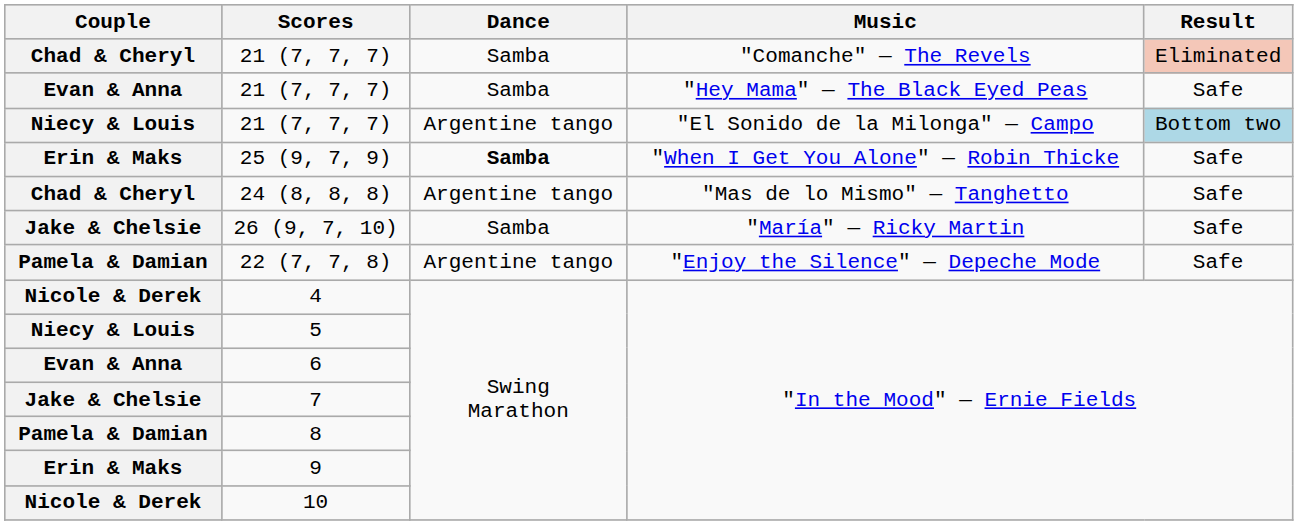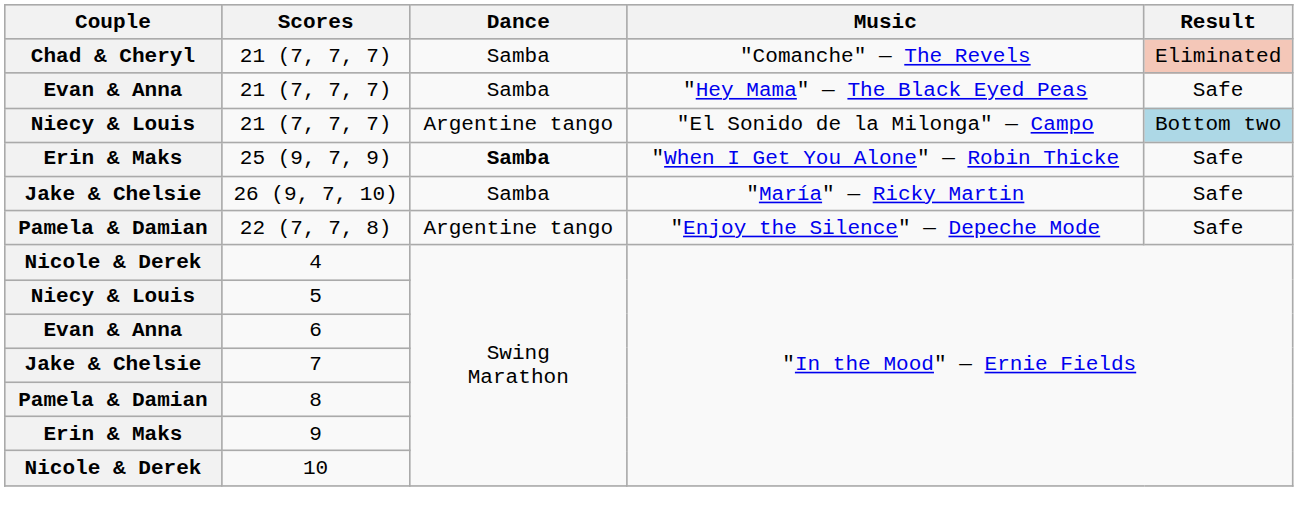 <table class="wikitable sortable" style="text-align:center; width:90%">
 <tr>
 <th scope="col">Couple</th>
 <th scope="col">Scores</th>
 <th scope="col" class="unsortable">Dance</th>
 <th scope="col" class="unsortable">Music</th>
 <th scope="col" class="unsortable">Result</th>
 </tr>
 <tr>
 <th scope="row">Chad & Cheryl</th>
 <td>21 (7, 7, 7)</td>
 <td>Samba</td>
 <td>"Comanche" — <a href='#'>The Revels</a></td>
 <td bgcolor=f4c7b8>Eliminated</td>
 </tr>
 <tr>
 <th scope="row">Evan & Anna</th>
 <td>21 (7, 7, 7)</td>
 <td>Samba</td>
 <td>"<a href='#'>Hey Mama</a>" — <a href='#'>The Black Eyed Peas</a></td>
 <td>Safe</td>
 </tr>
 <tr>
 <th scope="row">Niecy & Louis</th>
 <td>21 (7, 7, 7)</td>
 <td>Argentine tango</td>
 <td>"El Sonido de la Milonga" — <a href='#'>Campo</a></td>
 <td bgcolor=lightblue>Bottom two</td>
 </tr>
 <tr>
 <th scope="row">Erin & Maks</th>
 <td>25 (9, 7, 9)</td>
 <td><strong>Samba</strong></td>
 <td>"<a href='#'>When I Get You Alone</a>" — <a href='#'>Robin Thicke</a></td>
-<td>Safe</td>
-</tr>
-<tr>
-<th scope="row">Chad & Cheryl</th>
-<td>24 (8, 8, 8)</td>
-<td>Argentine tango</td>
-<td>"Mas de lo Mismo" — <a href='#'>Tanghetto</a></td>
 <td>Safe</td>
 </tr>
 <tr>
 <th scope="row">Jake & Chelsie</th>
 <td>26 (9, 7, 10)</td>
 <td>Samba</td>
 <td>"<a href='#'>María</a>" — <a href='#'>Ricky Martin</a></td>
 <td>Safe</td>
 </tr>
 <tr>
 <th scope="row">Pamela & Damian</th>
 <td>22 (7, 7, 8)</td>
 <td>Argentine tango</td>
 <td>"<a href='#'>Enjoy the Silence</a>" — <a href='#'>Depeche Mode</a></td>
 <td>Safe</td>
 </tr>
 <tr>
 <th scope="row">Nicole & Derek</th>
 <td>4</td>
 <td rowspan="7">Swing<br>Marathon</td>
 <td colspan="2" rowspan="7">"<a href='#'>In the Mood</a>" — <a href='#'>Ernie Fields</a></td>
 </tr>
 <tr>
 <th scope="row">Niecy & Louis</th>
 <td>5</td>
 </tr>
 <tr>
 <th scope="row">Evan & Anna</th>
 <td>6</td>
 </tr>
 <tr>
 <th scope="row">Jake & Chelsie</th>
 <td>7</td>
 </tr>
 <tr>
 <th scope="row">Pamela & Damian</th>
 <td>8</td>
 </tr>
 <tr>
 <th scope="row">Erin & Maks</th>
 <td>9</td>
 </tr>
 <tr>
 <th scope="row">Nicole & Derek</th>
 <td>10</td>
 </tr>
 </table>
